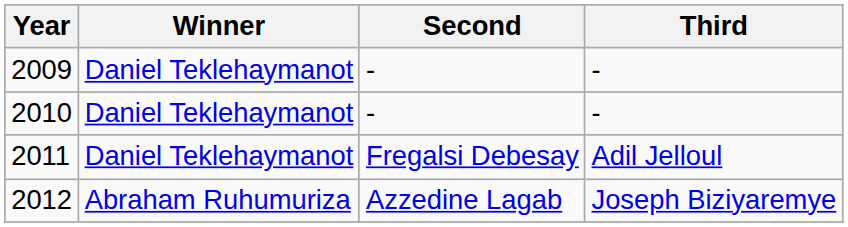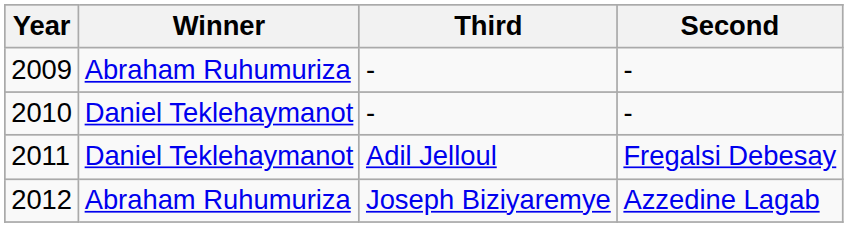 <table class="wikitable">
 <tr>
 <th>Year</th>
 <th>Winner</th>
+<th>Third</th>
 <th>Second</th>
-<th>Third</th>
 </tr>
 <tr>
 <td>2009</td>
-<td> <a href='#'>Daniel Teklehaymanot</a></td>
+<td> <a href='#'>Abraham Ruhumuriza</a></td>
 <td>-</td>
 <td>-</td>
 </tr>
 <tr>
 <td>2010</td>
 <td> <a href='#'>Daniel Teklehaymanot</a></td>
 <td>-</td>
 <td>-</td>
 </tr>
 <tr>
 <td>2011</td>
 <td> <a href='#'>Daniel Teklehaymanot</a></td>
+<td> <a href='#'>Adil Jelloul</a></td>
 <td> <a href='#'>Fregalsi Debesay</a></td>
-<td> <a href='#'>Adil Jelloul</a></td>
 </tr>
 <tr>
 <td>2012</td>
 <td> <a href='#'>Abraham Ruhumuriza</a></td>
+<td> <a href='#'>Joseph Biziyaremye</a></td>
 <td> <a href='#'>Azzedine Lagab</a></td>
-<td> <a href='#'>Joseph Biziyaremye</a></td>
 </tr>
 </table>
